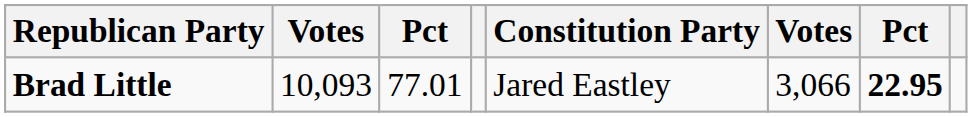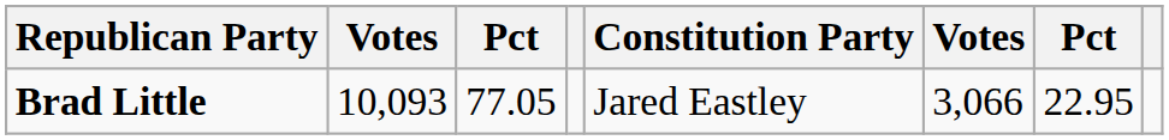 <table class="wikitable">
 <tr>
 <th>Republican Party</th>
 <th>Votes</th>
 <th>Pct</th>
 <th></th>
 <th>Constitution Party</th>
 <th>Votes</th>
 <th>Pct</th>
 <th></th>
 </tr>
 <tr>
 <td><strong>Brad Little</strong></td>
 <td>10,093</td>
-<td>77.01</td>
+<td>77.05</td>
 <td></td>
 <td>Jared Eastley</td>
 <td>3,066</td>
-<td><strong>22.95</strong></td>
+<td>22.95</td>
 <td></td>
 </tr>
 </table>
